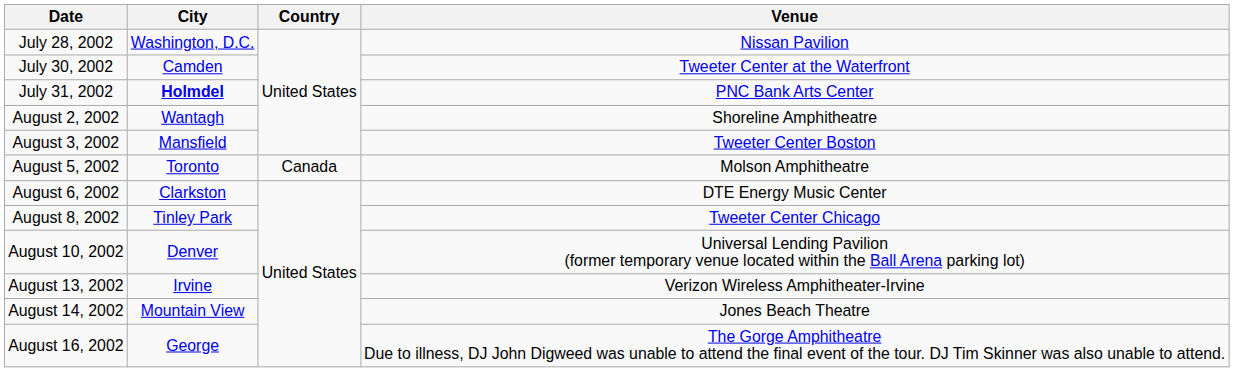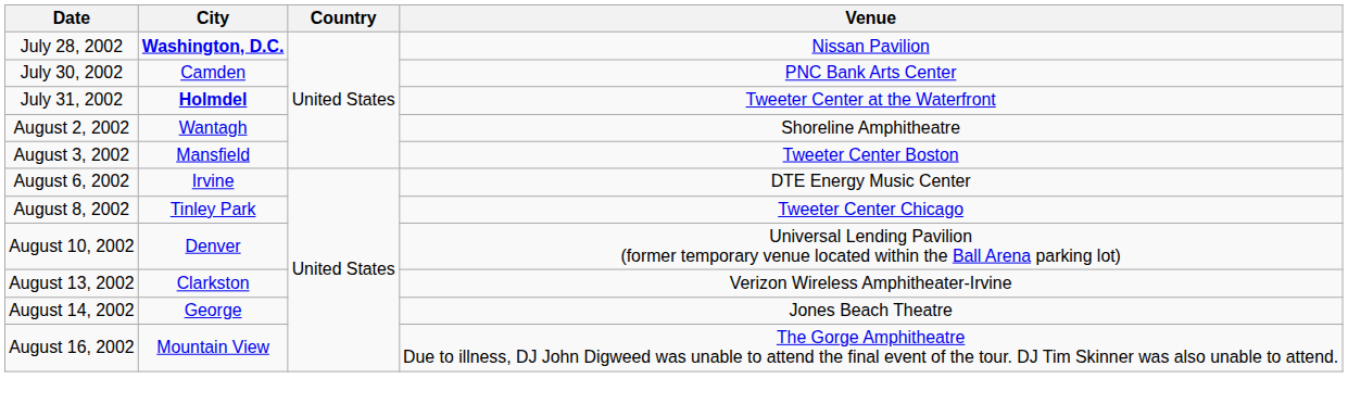 <table class="wikitable" style="text-align:center;">
 <tr>
 <th>Date</th>
 <th>City</th>
 <th>Country</th>
 <th>Venue</th>
 </tr>
 <tr>
 <td>July 28, 2002</td>
-<td><a href='#'>Washington, D.C.</a></td>
+<td><strong><a href='#'>Washington, D.C.</a></strong></td>
 <td rowspan="5">United States</td>
 <td><a href='#'>Nissan Pavilion</a></td>
 </tr>
 <tr>
 <td>July 30, 2002</td>
 <td><a href='#'>Camden</a></td>
-<td><a href='#'>Tweeter Center at the Waterfront</a></td>
+<td><a href='#'>PNC Bank Arts Center</a></td>
 </tr>
 <tr>
 <td>July 31, 2002</td>
 <td><strong><a href='#'>Holmdel</a></strong></td>
-<td><a href='#'>PNC Bank Arts Center</a></td>
+<td><a href='#'>Tweeter Center at the Waterfront</a></td>
 </tr>
 <tr>
 <td>August 2, 2002</td>
 <td><a href='#'>Wantagh</a></td>
 <td>Shoreline Amphitheatre</td>
 </tr>
 <tr>
 <td>August 3, 2002</td>
 <td><a href='#'>Mansfield</a></td>
 <td><a href='#'>Tweeter Center Boston</a></td>
 </tr>
 <tr>
-<td>August 5, 2002</td>
-<td><a href='#'>Toronto</a></td>
-<td>Canada</td>
-<td>Molson Amphitheatre</td>
-</tr>
-<tr>
 <td>August 6, 2002</td>
-<td><a href='#'>Clarkston</a></td>
+<td><a href='#'>Irvine</a></td>
 <td rowspan="6">United States</td>
 <td>DTE Energy Music Center</td>
 </tr>
 <tr>
 <td>August 8, 2002</td>
 <td><a href='#'>Tinley Park</a></td>
 <td><a href='#'>Tweeter Center Chicago</a></td>
 </tr>
 <tr>
 <td>August 10, 2002</td>
 <td><a href='#'>Denver</a></td>
 <td>Universal Lending Pavilion<br>(former temporary venue located within the <a href='#'>Ball Arena</a> parking lot)</td>
 </tr>
 <tr>
 <td>August 13, 2002</td>
-<td><a href='#'>Irvine</a></td>
+<td><a href='#'>Clarkston</a></td>
 <td>Verizon Wireless Amphitheater-Irvine</td>
 </tr>
 <tr>
 <td>August 14, 2002</td>
-<td><a href='#'>Mountain View</a></td>
+<td><a href='#'>George</a></td>
 <td>Jones Beach Theatre</td>
 </tr>
 <tr>
 <td>August 16, 2002</td>
-<td><a href='#'>George</a></td>
+<td><a href='#'>Mountain View</a></td>
 <td><a href='#'>The Gorge Amphitheatre</a><br>Due to illness, DJ John Digweed was unable to attend the final event of the tour.  DJ Tim Skinner was also unable to attend.</td>
 </tr>
 </table>
